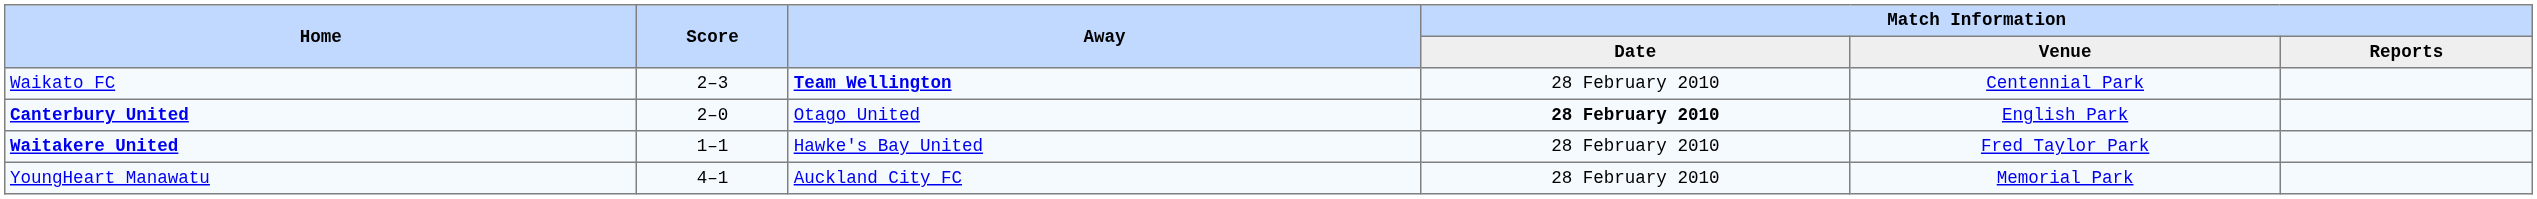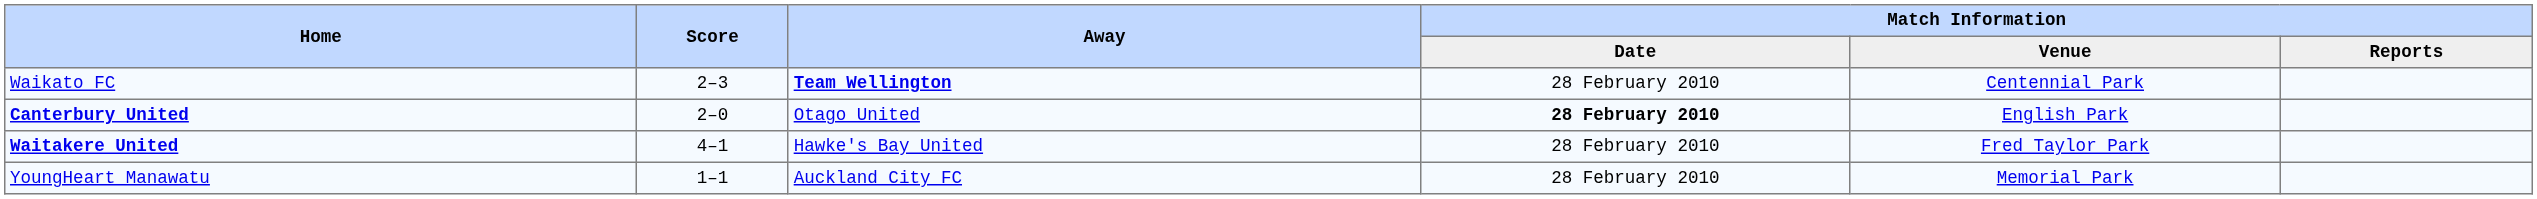 <table border=1 style="border-collapse:collapse; font-size:90%; text-align:center;" cellpadding=3 cellspacing=0 width=85%>
 <tr bgcolor=#C1D8FF>
 <th rowspan=2 width=25%>Home</th>
 <th rowspan=2 width=6%>Score</th>
 <th rowspan=2 width=25%>Away</th>
 <th colspan=6>Match Information</th>
 </tr>
 <tr bgcolor=#EFEFEF>
 <th width=17%>Date</th>
 <th width=17%>Venue</th>
 <th width=10%>Reports</th>
 </tr>
 <tr bgcolor=#F5FAFF>
 <td align=left> <a href='#'>Waikato FC</a></td>
 <td>2–3</td>
 <td align=left> <strong><a href='#'>Team Wellington</a></strong></td>
 <td>28 February 2010</td>
 <td><a href='#'>Centennial Park</a></td>
 <td></td>
 </tr>
 <tr bgcolor=#F5FAFF>
 <td align=left> <strong><a href='#'>Canterbury United</a></strong></td>
 <td>2–0</td>
 <td align=left> <a href='#'>Otago United</a></td>
 <td><strong>28 February 2010</strong></td>
 <td><a href='#'>English Park</a></td>
 <td> </td>
 </tr>
 <tr bgcolor=#F5FAFF>
 <td align=left> <strong><a href='#'>Waitakere United</a></strong></td>
-<td>1–1</td>
+<td>4–1</td>
 <td align=left> <a href='#'>Hawke's Bay United</a></td>
 <td>28 February 2010</td>
 <td><a href='#'>Fred Taylor Park</a></td>
 <td></td>
 </tr>
 <tr bgcolor=#F5FAFF>
 <td align=left> <a href='#'>YoungHeart Manawatu</a></td>
-<td>4–1</td>
+<td>1–1</td>
 <td align=left> <a href='#'>Auckland City FC</a></td>
 <td>28 February 2010</td>
 <td><a href='#'>Memorial Park</a></td>
 <td></td>
 </tr>
 </table>
